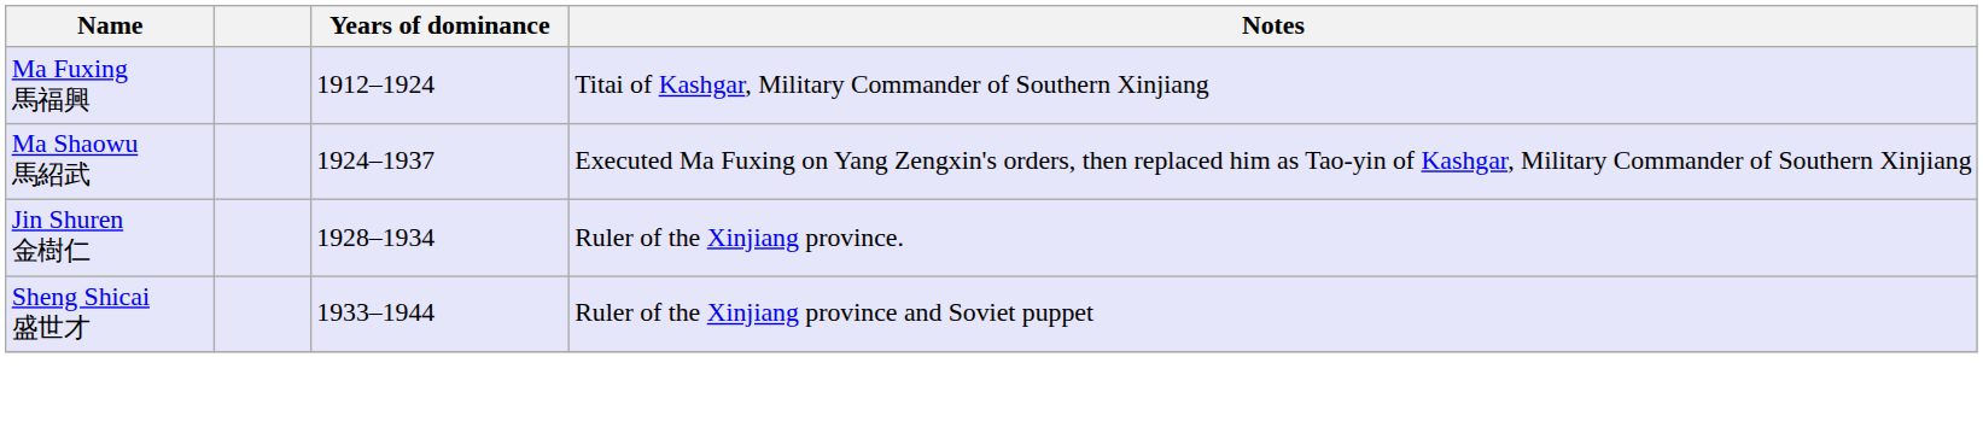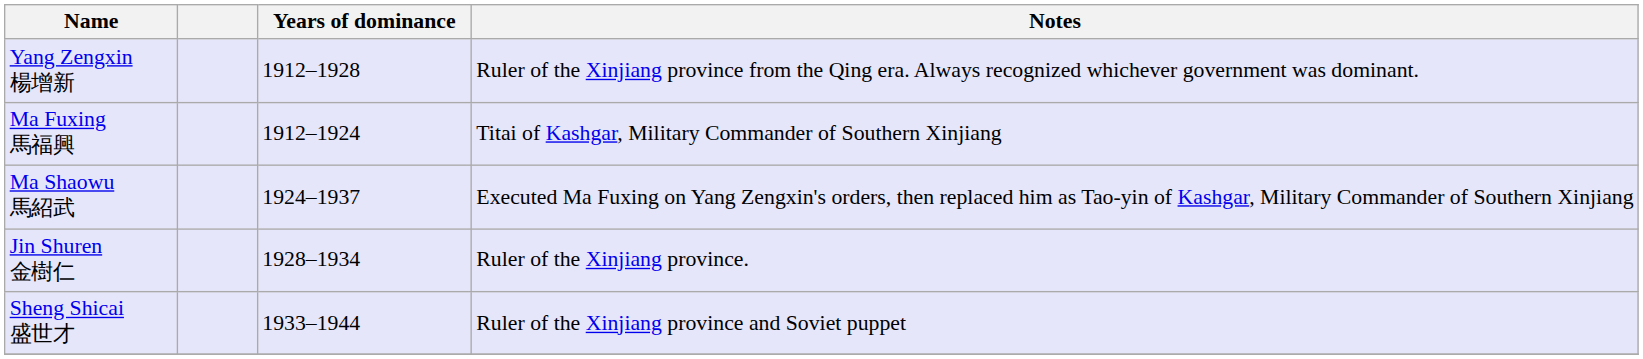 <table class="wikitable">
 <tr>
 <th width=120px>Name</th>
 <th width=51px></th>
 <th width=150px>Years of dominance</th>
 <th>Notes</th>
+</tr>
+<tr bgcolor=#E6E6FA>
+<td><a href='#'>Yang Zengxin</a><br>楊增新</td>
+<td align=center></td>
+<td>1912–1928</td>
+<td>Ruler of the <a href='#'>Xinjiang</a> province from the Qing era. Always recognized whichever government was dominant.</td>
 </tr>
 <tr bgcolor=#E6E6FA>
 <td><a href='#'>Ma Fuxing</a><br>馬福興</td>
 <td align=center></td>
 <td>1912–1924</td>
 <td>Titai of <a href='#'>Kashgar</a>, Military Commander of Southern Xinjiang</td>
 </tr>
 <tr bgcolor=#E6E6FA>
 <td><a href='#'>Ma Shaowu</a><br>馬紹武</td>
 <td align=center></td>
 <td>1924–1937</td>
 <td>Executed Ma Fuxing on Yang Zengxin's orders, then replaced him as Tao-yin of <a href='#'>Kashgar</a>, Military Commander of Southern Xinjiang</td>
 </tr>
 <tr bgcolor=#E6E6FA>
 <td><a href='#'>Jin Shuren</a><br>金樹仁</td>
 <td align=center></td>
 <td>1928–1934</td>
 <td>Ruler of the <a href='#'>Xinjiang</a> province.</td>
 </tr>
 <tr bgcolor=#E6E6FA>
 <td><a href='#'>Sheng Shicai</a><br>盛世才</td>
 <td align=center></td>
 <td>1933–1944</td>
 <td>Ruler of the <a href='#'>Xinjiang</a> province and Soviet puppet</td>
 </tr>
 <tr bgcolor=#E6E6FA>
 </tr>
 </table>
